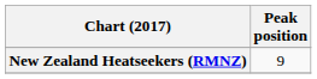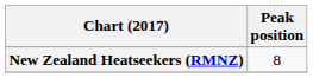 <table class="wikitable sortable plainrowheaders" style="text-align:center">
 <tr>
 <th>Chart (2017)</th>
 <th>Peak<br>position</th>
 </tr>
 <tr>
 </tr>
 <tr>
 <th scope="row">New Zealand Heatseekers (<a href='#'>RMNZ</a>)</th>
-<td>9</td>
+<td>8</td>
 </tr>
 <tr>
 </tr>
 <tr>
 </tr>
 <tr>
 </tr>
 <tr>
 </tr>
 </table>
